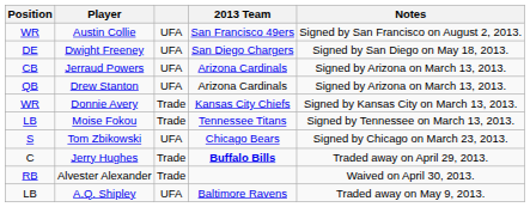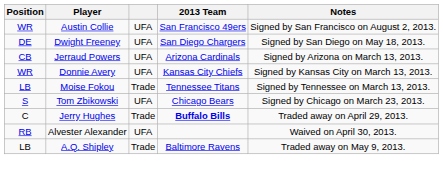 <table class="wikitable" style="font-size: 95%; text-align: center;">
 <tr>
 <th>Position</th>
 <th>Player</th>
 <th></th>
 <th>2013 Team</th>
 <th>Notes</th>
 </tr>
 <tr>
 <td><a href='#'>WR</a></td>
 <td><a href='#'>Austin Collie</a></td>
 <td>UFA</td>
 <td><a href='#'>San Francisco 49ers</a></td>
 <td>Signed by San Francisco on August 2, 2013.</td>
 </tr>
 <tr>
 <td><a href='#'>DE</a></td>
 <td><a href='#'>Dwight Freeney</a></td>
 <td>UFA</td>
 <td><a href='#'>San Diego Chargers</a></td>
 <td>Signed by San Diego on May 18, 2013.</td>
 </tr>
 <tr>
 <td><a href='#'>CB</a></td>
 <td><a href='#'>Jerraud Powers</a></td>
 <td>UFA</td>
 <td><a href='#'>Arizona Cardinals</a></td>
 <td>Signed by Arizona on March 13, 2013.</td>
 </tr>
 <tr>
-<td><a href='#'>QB</a></td>
-<td><a href='#'>Drew Stanton</a></td>
-<td>UFA</td>
-<td>Arizona Cardinals</td>
-<td>Signed by Arizona on March 13, 2013.</td>
-</tr>
-<tr>
 <td><a href='#'>WR</a></td>
 <td><a href='#'>Donnie Avery</a></td>
-<td>Trade</td>
+<td>UFA</td>
 <td><a href='#'>Kansas City Chiefs</a></td>
 <td>Signed by Kansas City on March 13, 2013.</td>
 </tr>
 <tr>
 <td><a href='#'>LB</a></td>
 <td><a href='#'>Moise Fokou</a></td>
 <td>Trade</td>
 <td><a href='#'>Tennessee Titans</a></td>
 <td>Signed by Tennessee on March 13, 2013.</td>
 </tr>
 <tr>
 <td><a href='#'>S</a></td>
 <td><a href='#'>Tom Zbikowski</a></td>
 <td>UFA</td>
 <td><a href='#'>Chicago Bears</a></td>
 <td>Signed by Chicago on March 23, 2013.</td>
 </tr>
 <tr>
 <td Center>C</td>
 <td><a href='#'>Jerry Hughes</a></td>
 <td>Trade</td>
 <td><strong><a href='#'>Buffalo Bills</a></strong></td>
 <td>Traded away on April 29, 2013.</td>
 </tr>
 <tr>
 <td><a href='#'>RB</a></td>
 <td>Alvester Alexander</td>
-<td>Trade</td>
+<td>UFA</td>
 <td></td>
 <td>Waived on April 30, 2013.</td>
 </tr>
 <tr>
 <td Linebacker>LB</td>
 <td><a href='#'>A.Q. Shipley</a></td>
-<td>UFA</td>
+<td>Trade</td>
 <td><a href='#'>Baltimore Ravens</a></td>
 <td>Traded away on May 9, 2013.</td>
 </tr>
 </table>
